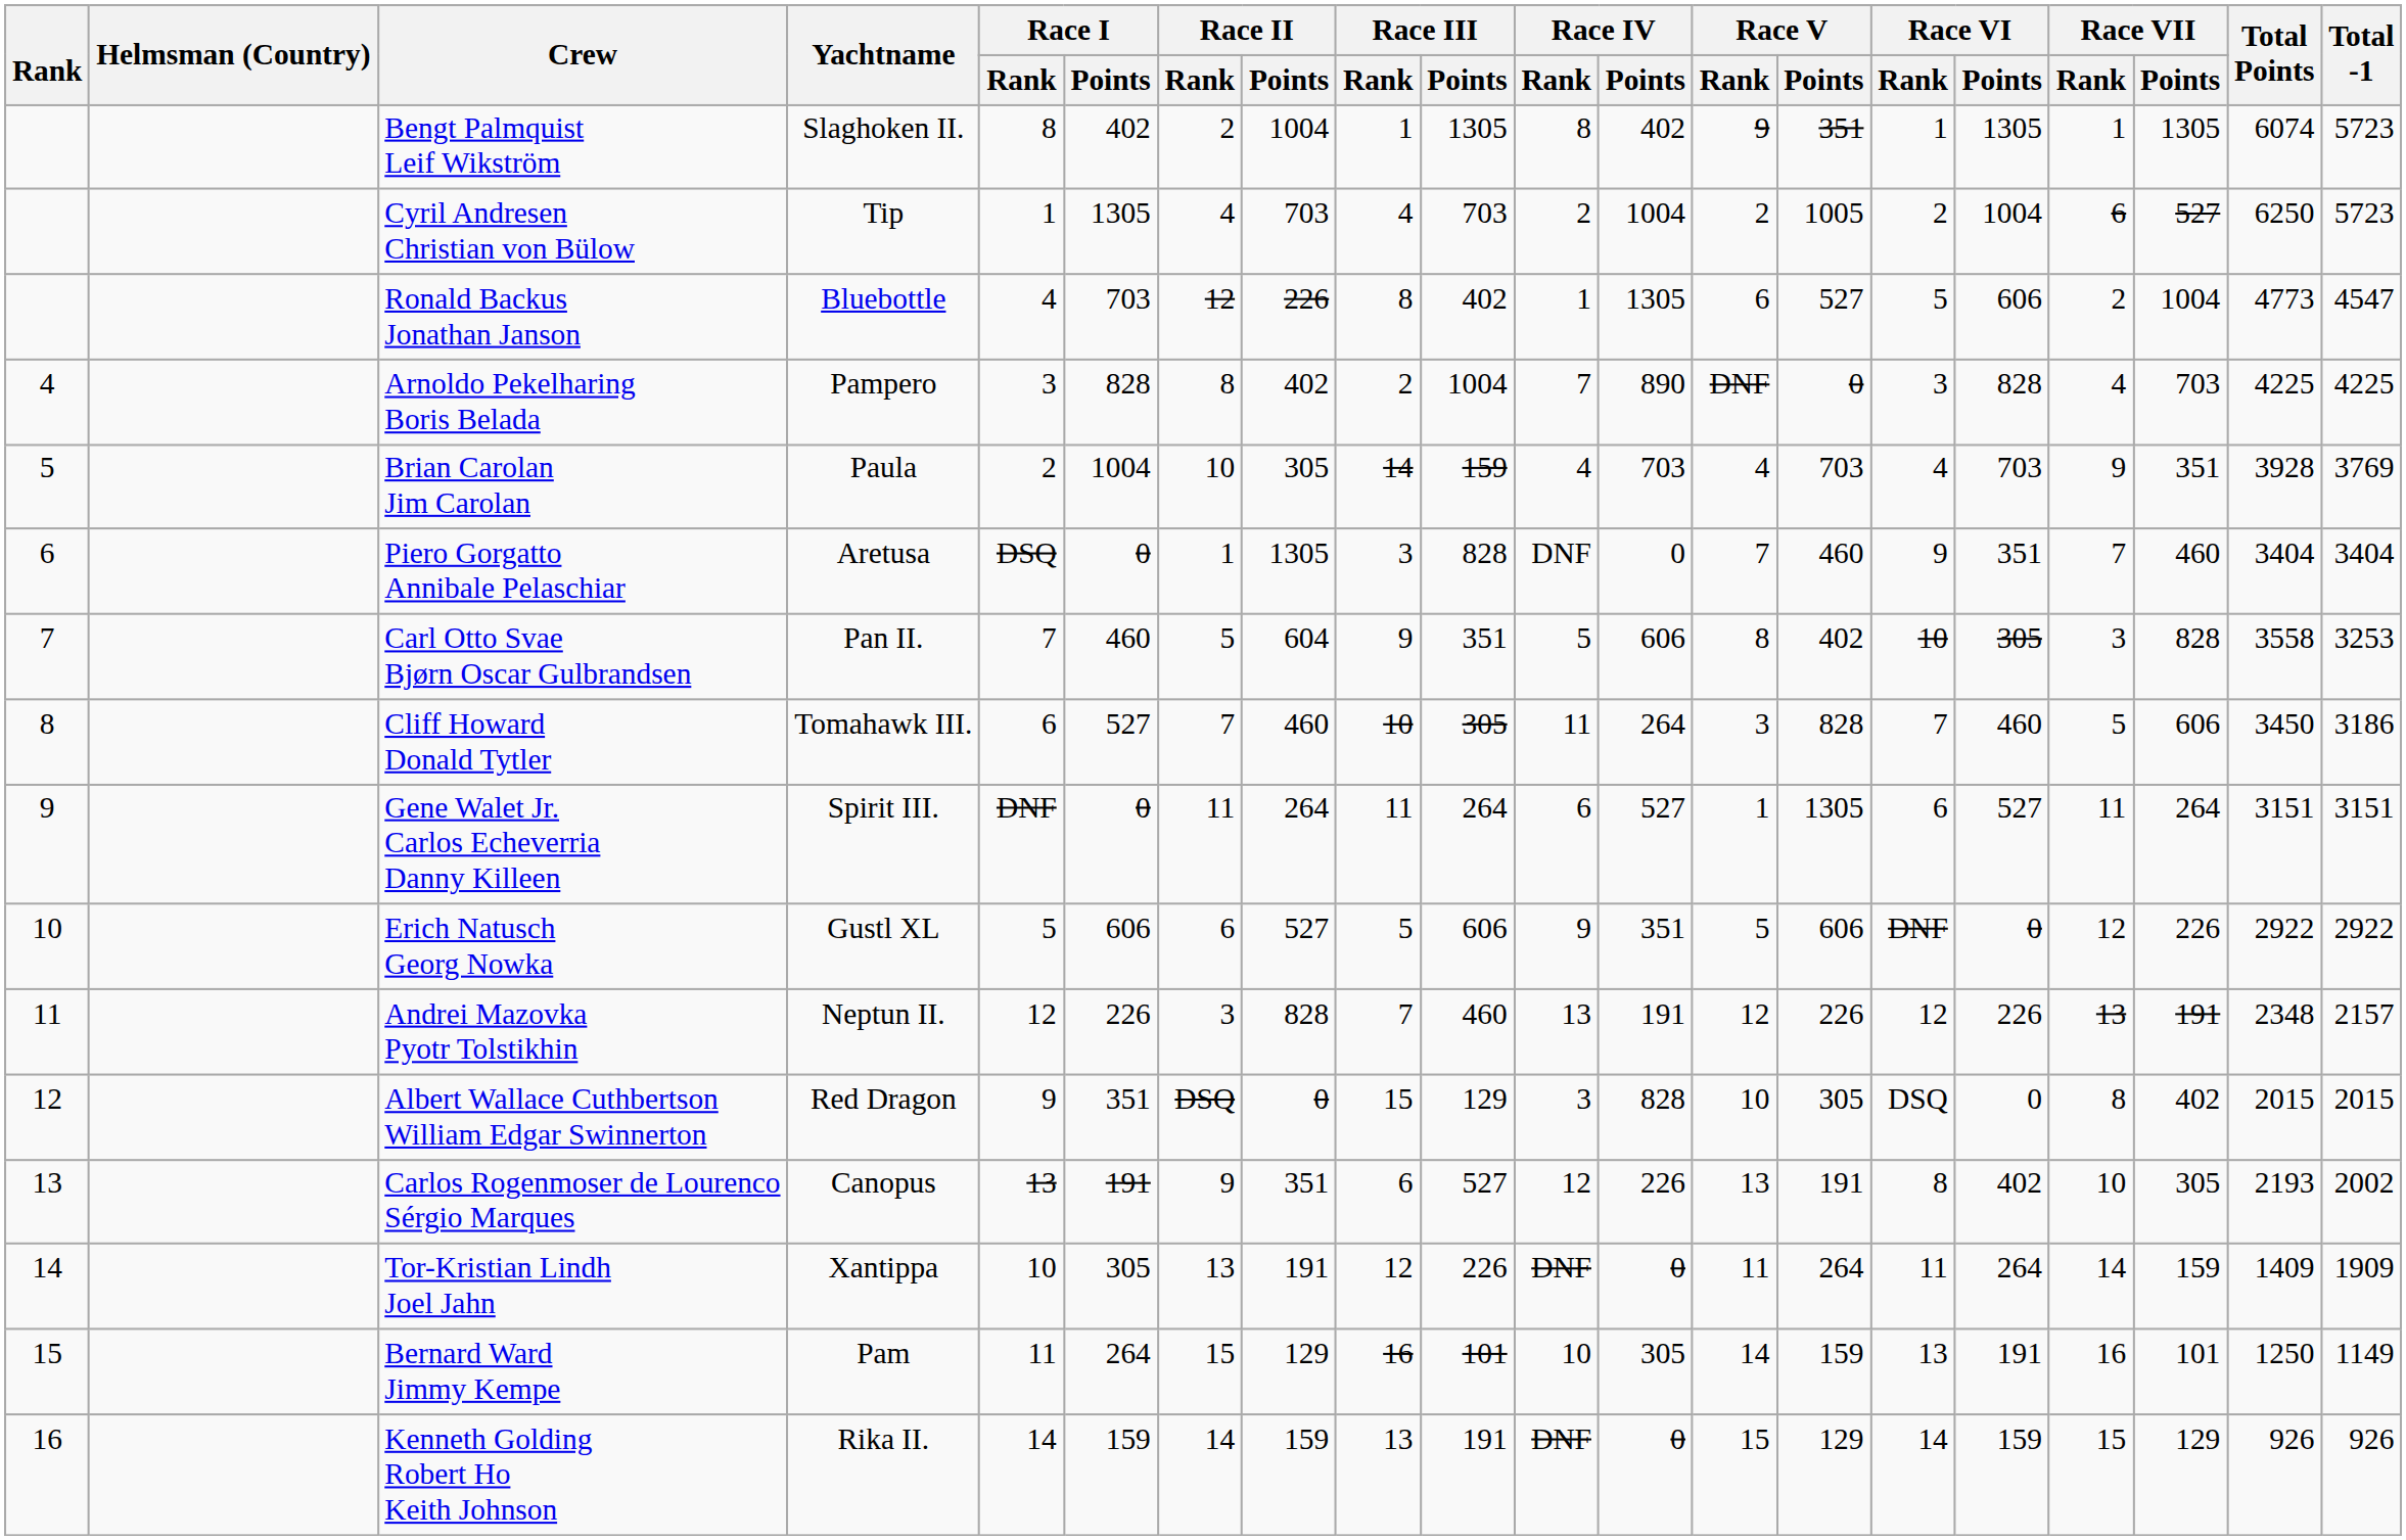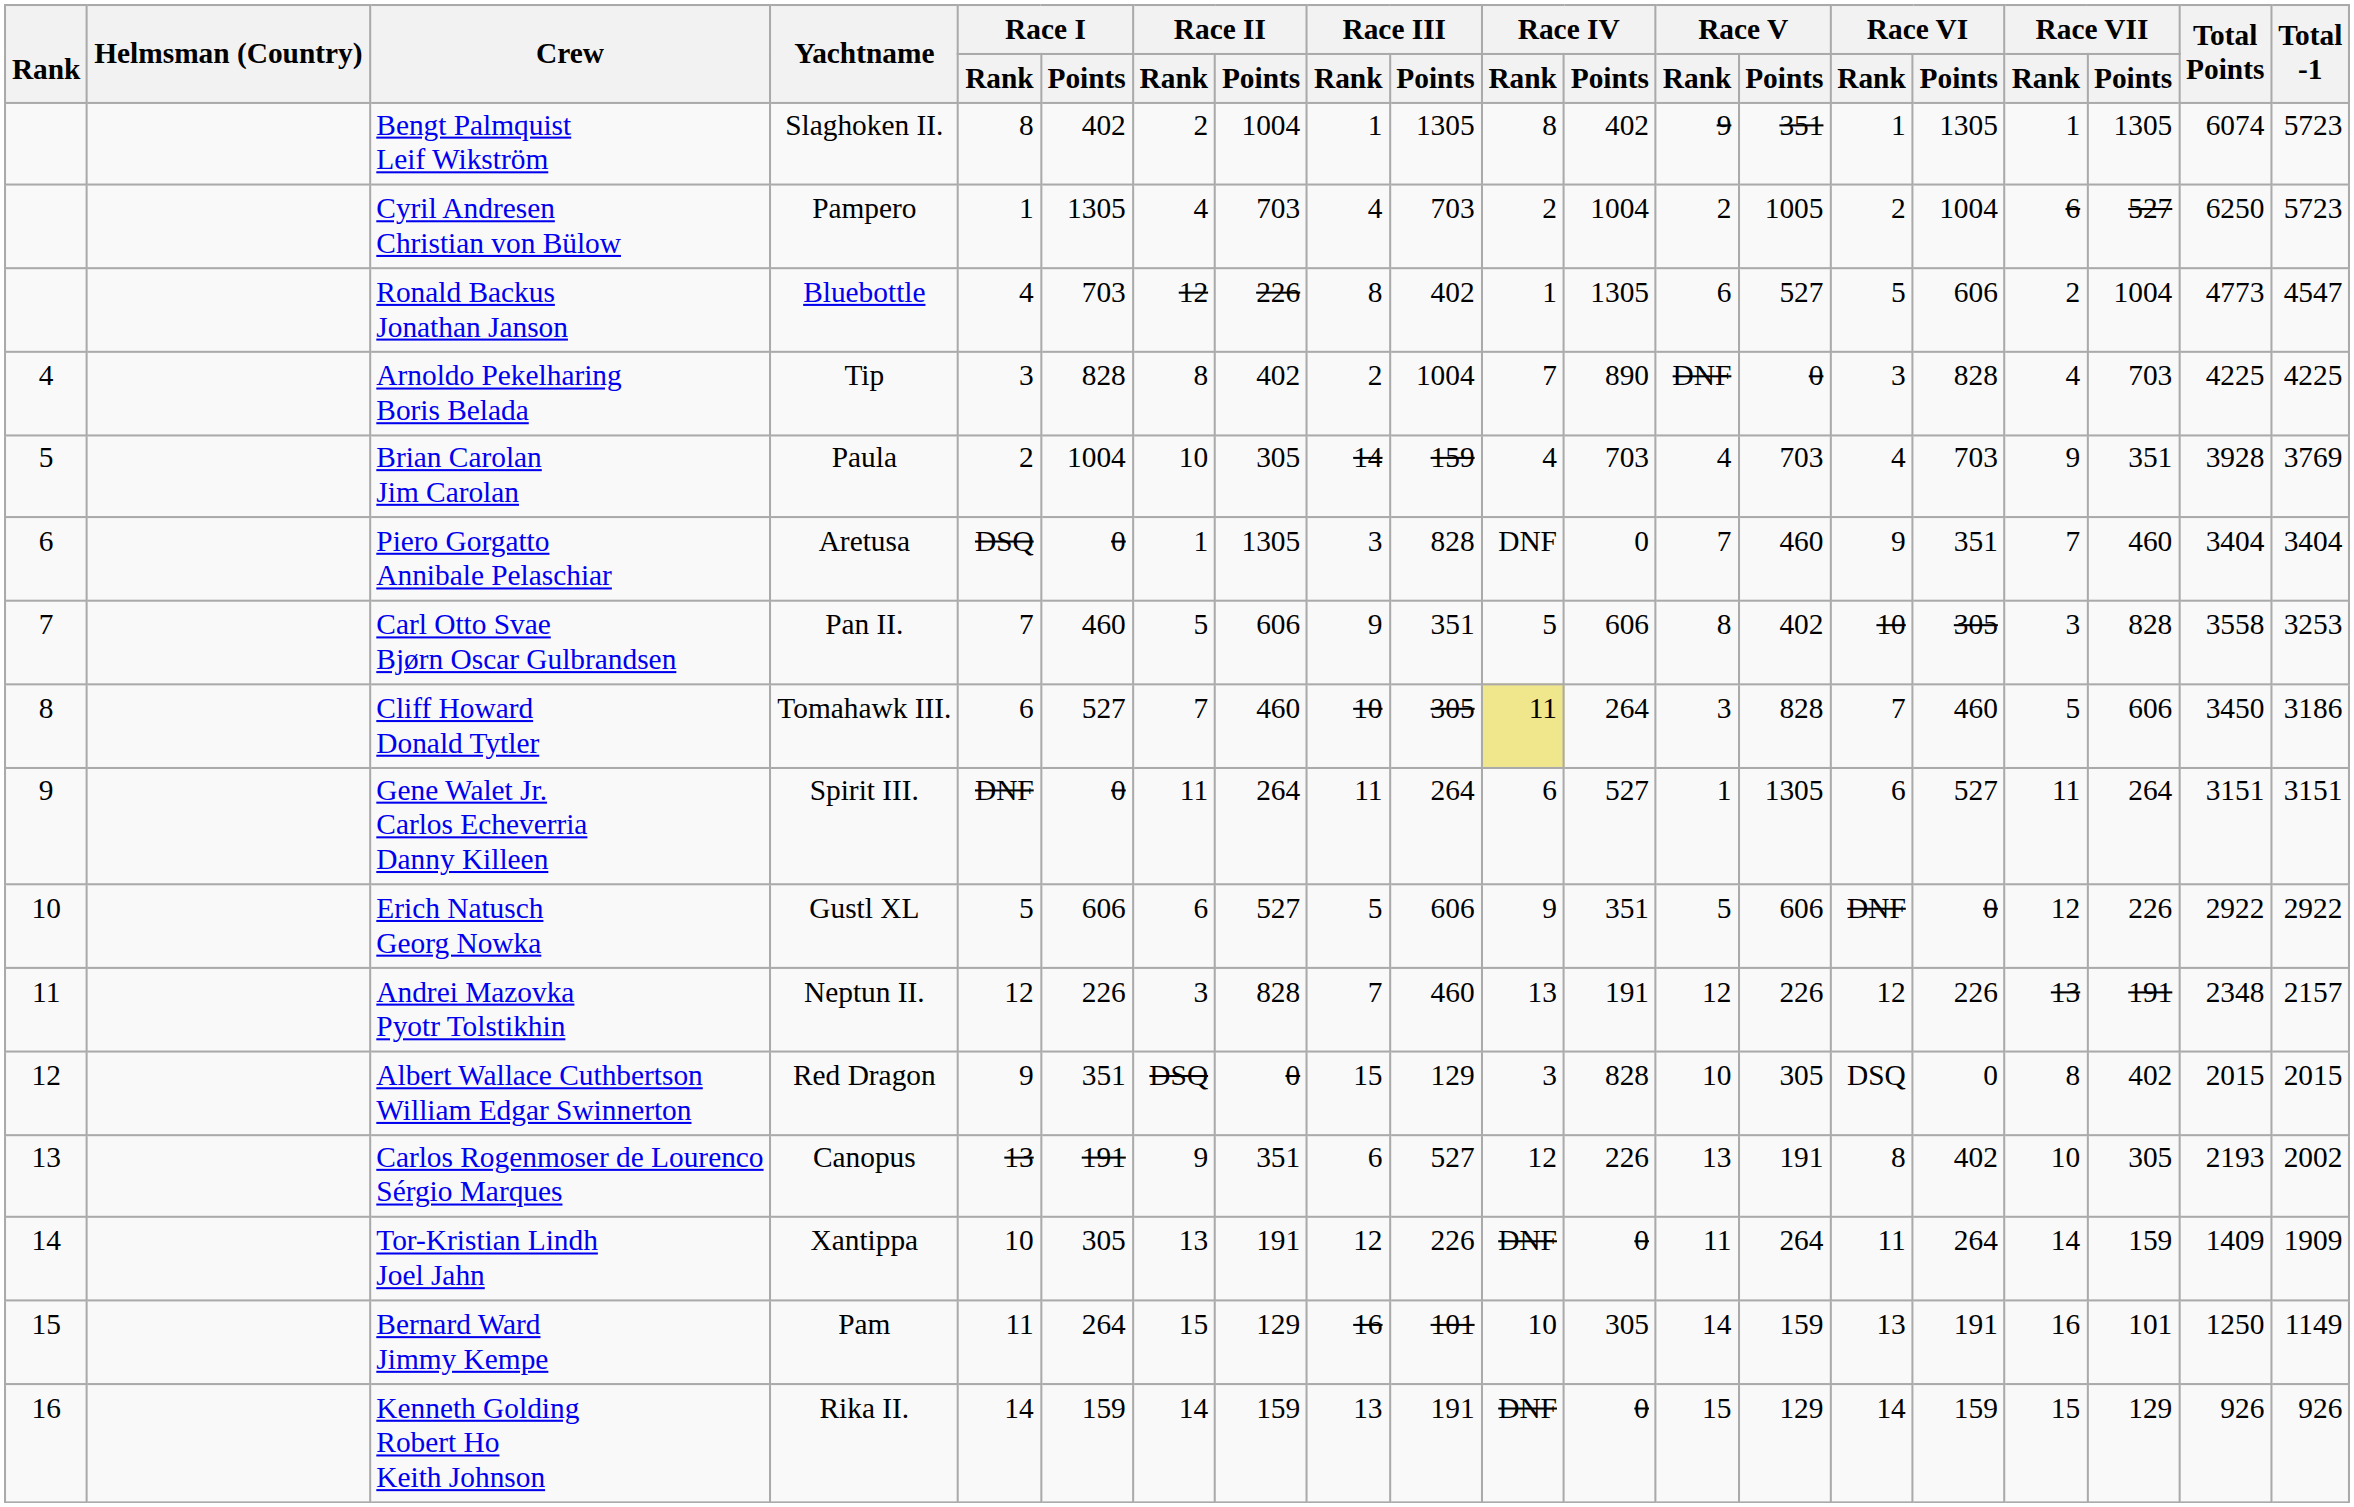 <table class="wikitable" style="text-align:right; font-size:90%">
 <tr>
 <th rowspan="2"><br>Rank</th>
 <th rowspan="2">Helmsman (Country)</th>
 <th rowspan="2">Crew</th>
 <th rowspan="2">Yachtname</th>
 <th colspan="2">Race I</th>
 <th colspan="2">Race II</th>
 <th colspan="2">Race III</th>
 <th colspan="2">Race IV</th>
 <th colspan="2">Race V</th>
 <th colspan="2">Race VI</th>
 <th colspan="2">Race VII</th>
 <th rowspan="2">Total <br>Points <br></th>
 <th rowspan="2">Total<br>-1<br></th>
 </tr>
 <tr>
 <th>Rank</th>
 <th>Points</th>
 <th>Rank</th>
 <th>Points</th>
 <th>Rank</th>
 <th>Points</th>
 <th>Rank</th>
 <th>Points</th>
 <th>Rank</th>
 <th>Points</th>
 <th>Rank</th>
 <th>Points</th>
 <th>Rank</th>
 <th>Points</th>
 </tr>
 <tr style="vertical-align:top;">
 <td align=center></td>
 <td align=left></td>
 <td align=left><a href='#'>Bengt Palmquist</a> <br> <a href='#'>Leif Wikström</a> </td>
 <td align=center>Slaghoken II.</td>
 <td>8</td>
 <td>402</td>
 <td>2</td>
 <td>1004</td>
 <td>1</td>
 <td>1305</td>
 <td>8</td>
 <td>402</td>
 <td><s>9</s></td>
 <td><s>351</s></td>
 <td>1</td>
 <td>1305</td>
 <td>1</td>
 <td>1305</td>
 <td>6074</td>
 <td>5723</td>
 </tr>
 <tr style="vertical-align:top;">
 <td align=center></td>
 <td align=left></td>
 <td align=left><a href='#'>Cyril Andresen</a> <br> <a href='#'>Christian von Bülow</a> </td>
-<td align=center>Tip</td>
+<td align=center>Pampero</td>
 <td>1</td>
 <td>1305</td>
 <td>4</td>
 <td>703</td>
 <td>4</td>
 <td>703</td>
 <td>2</td>
 <td>1004</td>
 <td>2</td>
 <td>1005</td>
 <td>2</td>
 <td>1004</td>
 <td><s>6</s></td>
 <td><s>527</s></td>
 <td>6250</td>
 <td>5723</td>
 </tr>
 <tr style="vertical-align:top;">
 <td align=center></td>
 <td align=left></td>
 <td align=left><a href='#'>Ronald Backus</a> <br> <a href='#'>Jonathan Janson</a> </td>
 <td align=center><a href='#'>Bluebottle</a></td>
 <td>4</td>
 <td>703</td>
 <td><s>12</s></td>
 <td><s>226</s></td>
 <td>8</td>
 <td>402</td>
 <td>1</td>
 <td>1305</td>
 <td>6</td>
 <td>527</td>
 <td>5</td>
 <td>606</td>
 <td>2</td>
 <td>1004</td>
 <td>4773</td>
 <td>4547</td>
 </tr>
 <tr style="vertical-align:top;">
 <td align=center>4</td>
 <td align=left></td>
 <td align=left><a href='#'>Arnoldo Pekelharing</a> <br> <a href='#'>Boris Belada</a> </td>
-<td align=center>Pampero</td>
+<td align=center>Tip</td>
 <td>3</td>
 <td>828</td>
 <td>8</td>
 <td>402</td>
 <td>2</td>
 <td>1004</td>
 <td>7</td>
 <td>890</td>
 <td><s>DNF</s></td>
 <td><s>0</s></td>
 <td>3</td>
 <td>828</td>
 <td>4</td>
 <td>703</td>
 <td>4225</td>
 <td>4225</td>
 </tr>
 <tr style="vertical-align:top;">
 <td align=center>5</td>
 <td align=left></td>
 <td align=left><a href='#'>Brian Carolan</a> <br> <a href='#'>Jim Carolan</a> </td>
 <td align=center>Paula</td>
 <td>2</td>
 <td>1004</td>
 <td>10</td>
 <td>305</td>
 <td><s>14</s></td>
 <td><s>159</s></td>
 <td>4</td>
 <td>703</td>
 <td>4</td>
 <td>703</td>
 <td>4</td>
 <td>703</td>
 <td>9</td>
 <td>351</td>
 <td>3928</td>
 <td>3769</td>
 </tr>
 <tr style="vertical-align:top;">
 <td align=center>6</td>
 <td align=left></td>
 <td align=left><a href='#'>Piero Gorgatto</a> <br> <a href='#'>Annibale Pelaschiar</a> </td>
 <td align=center>Aretusa</td>
 <td><s>DSQ</s></td>
 <td><s>0</s></td>
 <td>1</td>
 <td>1305</td>
 <td>3</td>
 <td>828</td>
 <td>DNF</td>
 <td>0</td>
 <td>7</td>
 <td>460</td>
 <td>9</td>
 <td>351</td>
 <td>7</td>
 <td>460</td>
 <td>3404</td>
 <td>3404</td>
 </tr>
 <tr style="vertical-align:top;">
 <td align=center>7</td>
 <td align=left></td>
 <td align=left><a href='#'>Carl Otto Svae</a> <br> <a href='#'>Bjørn Oscar Gulbrandsen</a> </td>
 <td align=center>Pan II.</td>
 <td>7</td>
 <td>460</td>
 <td>5</td>
-<td>604</td>
+<td>606</td>
 <td>9</td>
 <td>351</td>
 <td>5</td>
 <td>606</td>
 <td>8</td>
 <td>402</td>
 <td><s>10</s></td>
 <td><s>305</s></td>
 <td>3</td>
 <td>828</td>
 <td>3558</td>
 <td>3253</td>
 </tr>
 <tr style="vertical-align:top;">
 <td align=center>8</td>
 <td align=left></td>
 <td align=left><a href='#'>Cliff Howard</a> <br> <a href='#'>Donald Tytler</a> </td>
 <td align=center>Tomahawk III.</td>
 <td>6</td>
 <td>527</td>
 <td>7</td>
 <td>460</td>
 <td><s>10</s></td>
 <td><s>305</s></td>
-<td>11</td>
+<td style="background: khaki;">11</td>
 <td>264</td>
 <td>3</td>
 <td>828</td>
 <td>7</td>
 <td>460</td>
 <td>5</td>
 <td>606</td>
 <td>3450</td>
 <td>3186</td>
 </tr>
 <tr style="vertical-align:top;">
 <td align=center>9</td>
 <td align=left></td>
 <td align=left><a href='#'>Gene Walet Jr.</a> <br> <a href='#'>Carlos Echeverria</a> <br> <a href='#'>Danny Killeen</a> </td>
 <td align=center>Spirit III.</td>
 <td><s>DNF</s></td>
 <td><s>0</s></td>
 <td>11</td>
 <td>264</td>
 <td>11</td>
 <td>264</td>
 <td>6</td>
 <td>527</td>
 <td>1</td>
 <td>1305</td>
 <td>6</td>
 <td>527</td>
 <td>11</td>
 <td>264</td>
 <td>3151</td>
 <td>3151</td>
 </tr>
 <tr style="vertical-align:top;">
 <td align=center>10</td>
 <td align=left></td>
 <td align=left><a href='#'>Erich Natusch</a> <br> <a href='#'>Georg Nowka</a> </td>
 <td align=center>Gustl XL</td>
 <td>5</td>
 <td>606</td>
 <td>6</td>
 <td>527</td>
 <td>5</td>
 <td>606</td>
 <td>9</td>
 <td>351</td>
 <td>5</td>
 <td>606</td>
 <td><s>DNF</s></td>
 <td><s>0</s></td>
 <td>12</td>
 <td>226</td>
 <td>2922</td>
 <td>2922</td>
 </tr>
 <tr style="vertical-align:top;">
 <td align=center>11</td>
 <td align=left></td>
 <td align=left><a href='#'>Andrei Mazovka</a> <br><a href='#'>Pyotr Tolstikhin</a></td>
 <td align=center>Neptun II.</td>
 <td>12</td>
 <td>226</td>
 <td>3</td>
 <td>828</td>
 <td>7</td>
 <td>460</td>
 <td>13</td>
 <td>191</td>
 <td>12</td>
 <td>226</td>
 <td>12</td>
 <td>226</td>
 <td><s>13</s></td>
 <td><s>191</s></td>
 <td>2348</td>
 <td>2157</td>
 </tr>
 <tr style="vertical-align:top;">
 <td align=center>12</td>
 <td align=left></td>
 <td align=left><a href='#'>Albert Wallace Cuthbertson</a> <br> <a href='#'>William Edgar Swinnerton</a> </td>
 <td align=center>Red Dragon</td>
 <td>9</td>
 <td>351</td>
 <td><s>DSQ</s></td>
 <td><s>0</s></td>
 <td>15</td>
 <td>129</td>
 <td>3</td>
 <td>828</td>
 <td>10</td>
 <td>305</td>
 <td>DSQ</td>
 <td>0</td>
 <td>8</td>
 <td>402</td>
 <td>2015</td>
 <td>2015</td>
 </tr>
 <tr style="vertical-align:top;">
 <td align=center>13</td>
 <td align=left></td>
 <td align=left><a href='#'>Carlos Rogenmoser de Lourenco</a> <br> <a href='#'>Sérgio Marques</a> </td>
 <td align=center>Canopus</td>
 <td><s>13</s></td>
 <td><s>191</s></td>
 <td>9</td>
 <td>351</td>
 <td>6</td>
 <td>527</td>
 <td>12</td>
 <td>226</td>
 <td>13</td>
 <td>191</td>
 <td>8</td>
 <td>402</td>
 <td>10</td>
 <td>305</td>
 <td>2193</td>
 <td>2002</td>
 </tr>
 <tr style="vertical-align:top;">
 <td align=center>14</td>
 <td align=left></td>
 <td align=left><a href='#'>Tor-Kristian Lindh</a> <br> <a href='#'>Joel Jahn</a> </td>
 <td align=center>Xantippa</td>
 <td>10</td>
 <td>305</td>
 <td>13</td>
 <td>191</td>
 <td>12</td>
 <td>226</td>
 <td><s>DNF</s></td>
 <td><s>0</s></td>
 <td>11</td>
 <td>264</td>
 <td>11</td>
 <td>264</td>
 <td>14</td>
 <td>159</td>
 <td>1409</td>
 <td>1909</td>
 </tr>
 <tr style="vertical-align:top;">
 <td align=center>15</td>
 <td align=left></td>
 <td align=left><a href='#'>Bernard Ward</a> <br> <a href='#'>Jimmy Kempe</a> </td>
 <td align=center>Pam</td>
 <td>11</td>
 <td>264</td>
 <td>15</td>
 <td>129</td>
 <td><s>16</s></td>
 <td><s>101</s></td>
 <td>10</td>
 <td>305</td>
 <td>14</td>
 <td>159</td>
 <td>13</td>
 <td>191</td>
 <td>16</td>
 <td>101</td>
 <td>1250</td>
 <td>1149</td>
 </tr>
 <tr style="vertical-align:top;">
 <td align=center>16</td>
 <td align=left></td>
 <td align=left><a href='#'>Kenneth Golding</a> <br> <a href='#'>Robert Ho</a> <br> <a href='#'>Keith Johnson</a> </td>
 <td align=center>Rika II.</td>
 <td>14</td>
 <td>159</td>
 <td>14</td>
 <td>159</td>
 <td>13</td>
 <td>191</td>
 <td><s>DNF</s></td>
 <td><s>0</s></td>
 <td>15</td>
 <td>129</td>
 <td>14</td>
 <td>159</td>
 <td>15</td>
 <td>129</td>
 <td>926</td>
 <td>926</td>
 </tr>
 </table>
